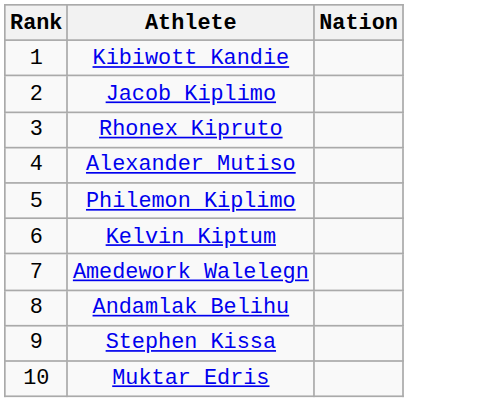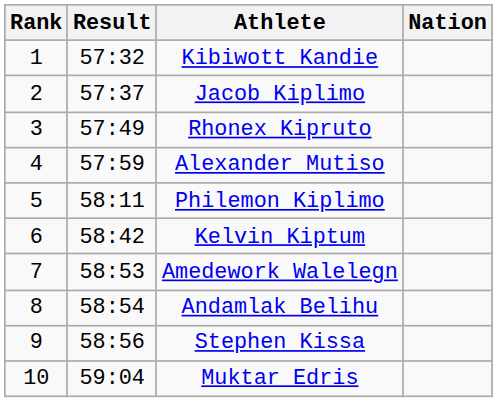 <table class="wikitable" style="text-align:center">
 <tr>
 <th>Rank</th>
+<th>Result</th>
 <th>Athlete</th>
 <th>Nation</th>
 </tr>
 <tr>
 <td>1</td>
+<td>57:32</td>
 <td><a href='#'>Kibiwott Kandie</a></td>
 <td align=left></td>
 </tr>
 <tr>
 <td>2</td>
+<td>57:37</td>
 <td><a href='#'>Jacob Kiplimo</a></td>
 <td align=left></td>
 </tr>
 <tr>
 <td>3</td>
+<td>57:49</td>
 <td><a href='#'>Rhonex Kipruto</a></td>
 <td align=left></td>
 </tr>
 <tr>
 <td>4</td>
+<td>57:59</td>
 <td><a href='#'>Alexander Mutiso</a></td>
 <td align=left></td>
 </tr>
 <tr>
 <td>5</td>
+<td>58:11</td>
 <td><a href='#'>Philemon Kiplimo</a></td>
 <td align=left></td>
 </tr>
 <tr>
 <td>6</td>
+<td>58:42</td>
 <td><a href='#'>Kelvin Kiptum</a></td>
 <td align=left></td>
 </tr>
 <tr>
 <td>7</td>
+<td>58:53</td>
 <td><a href='#'>Amedework Walelegn</a></td>
 <td align=left></td>
 </tr>
 <tr>
 <td>8</td>
+<td>58:54</td>
 <td><a href='#'>Andamlak Belihu</a></td>
 <td align=left></td>
 </tr>
 <tr>
 <td>9</td>
+<td>58:56</td>
 <td><a href='#'>Stephen Kissa</a></td>
 <td align=left></td>
 </tr>
 <tr>
 <td>10</td>
+<td>59:04</td>
 <td><a href='#'>Muktar Edris</a></td>
 <td align=left></td>
 </tr>
 </table>
